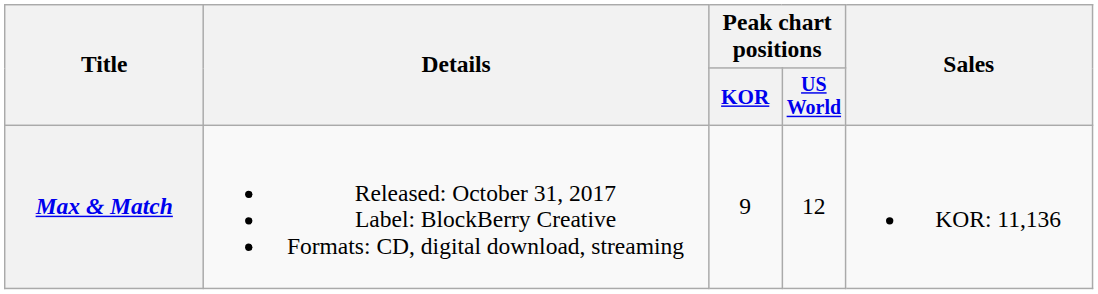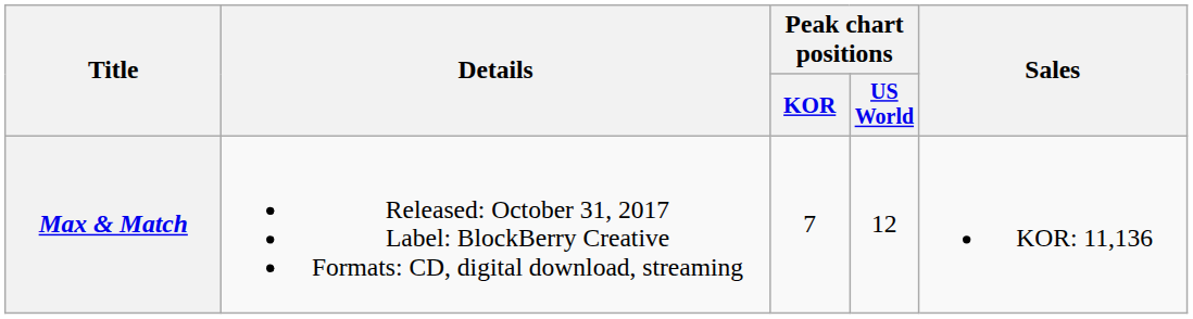 <table class="wikitable plainrowheaders" style="text-align:center">
 <tr>
 <th scope="col" rowspan="2" style="width:8em">Title</th>
 <th scope="col" rowspan="2" style="width:21em">Details</th>
 <th scope="col" colspan="2">Peak chart positions</th>
 <th scope="col" rowspan="2" style="width:10em">Sales</th>
 </tr>
 <tr>
 <th scope="col" style="width:3em;font-size:90%"><a href='#'>KOR</a><br></th>
 <th scope="col" style="width:2.5em;font-size:85%"><a href='#'>US<br>World</a><br></th>
 </tr>
 <tr>
 <th scope="row"><em><a href='#'>Max & Match</a></em></th>
 <td><br><ul><li>Released: October 31, 2017</li><li>Label: BlockBerry Creative</li><li>Formats: CD, digital download, streaming</li></ul></td>
-<td>9</td>
+<td>7</td>
 <td>12</td>
 <td><br><ul><li>KOR: 11,136</li></ul></td>
 </tr>
 </table>
